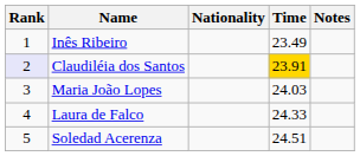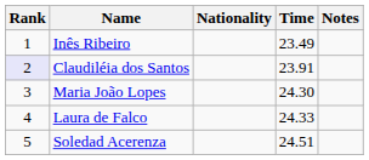 <table class="wikitable sortable" style="text-align:center">
 <tr>
 <th>Rank</th>
 <th>Name</th>
 <th>Nationality</th>
 <th>Time</th>
 <th>Notes</th>
 </tr>
 <tr>
 <td align=center>1</td>
 <td align=left><a href='#'>Inês Ribeiro</a></td>
 <td align=left></td>
 <td>23.49</td>
 <td></td>
 </tr>
 <tr>
 <td align=center style="background: lavender;">2</td>
 <td align=left><a href='#'>Claudiléia dos Santos</a></td>
 <td align=left></td>
-<td style="background: gold;">23.91</td>
+<td>23.91</td>
 <td></td>
 </tr>
 <tr>
 <td align=center>3</td>
 <td align=left><a href='#'>Maria João Lopes</a></td>
 <td align=left></td>
-<td>24.03</td>
+<td>24.30</td>
 <td></td>
 </tr>
 <tr>
 <td align=center>4</td>
 <td align=left><a href='#'>Laura de Falco</a></td>
 <td align=left></td>
 <td>24.33</td>
 <td></td>
 </tr>
 <tr>
 <td align=center>5</td>
 <td align=left><a href='#'>Soledad Acerenza</a></td>
 <td align=left></td>
 <td>24.51</td>
 <td></td>
 </tr>
 </table>
